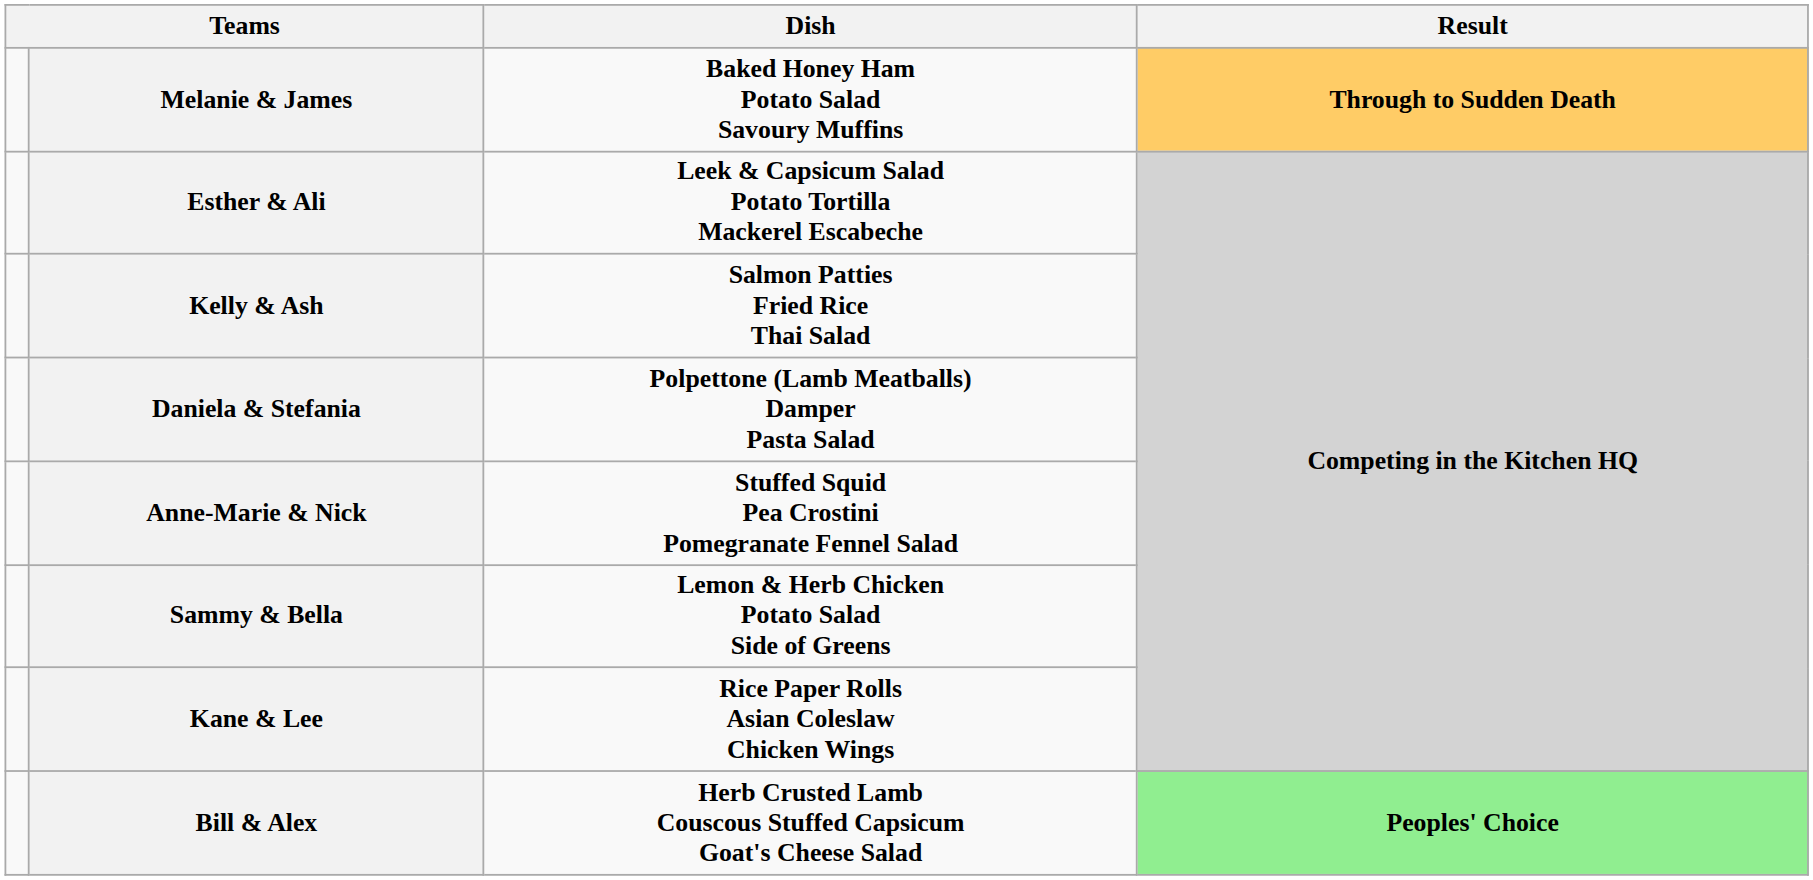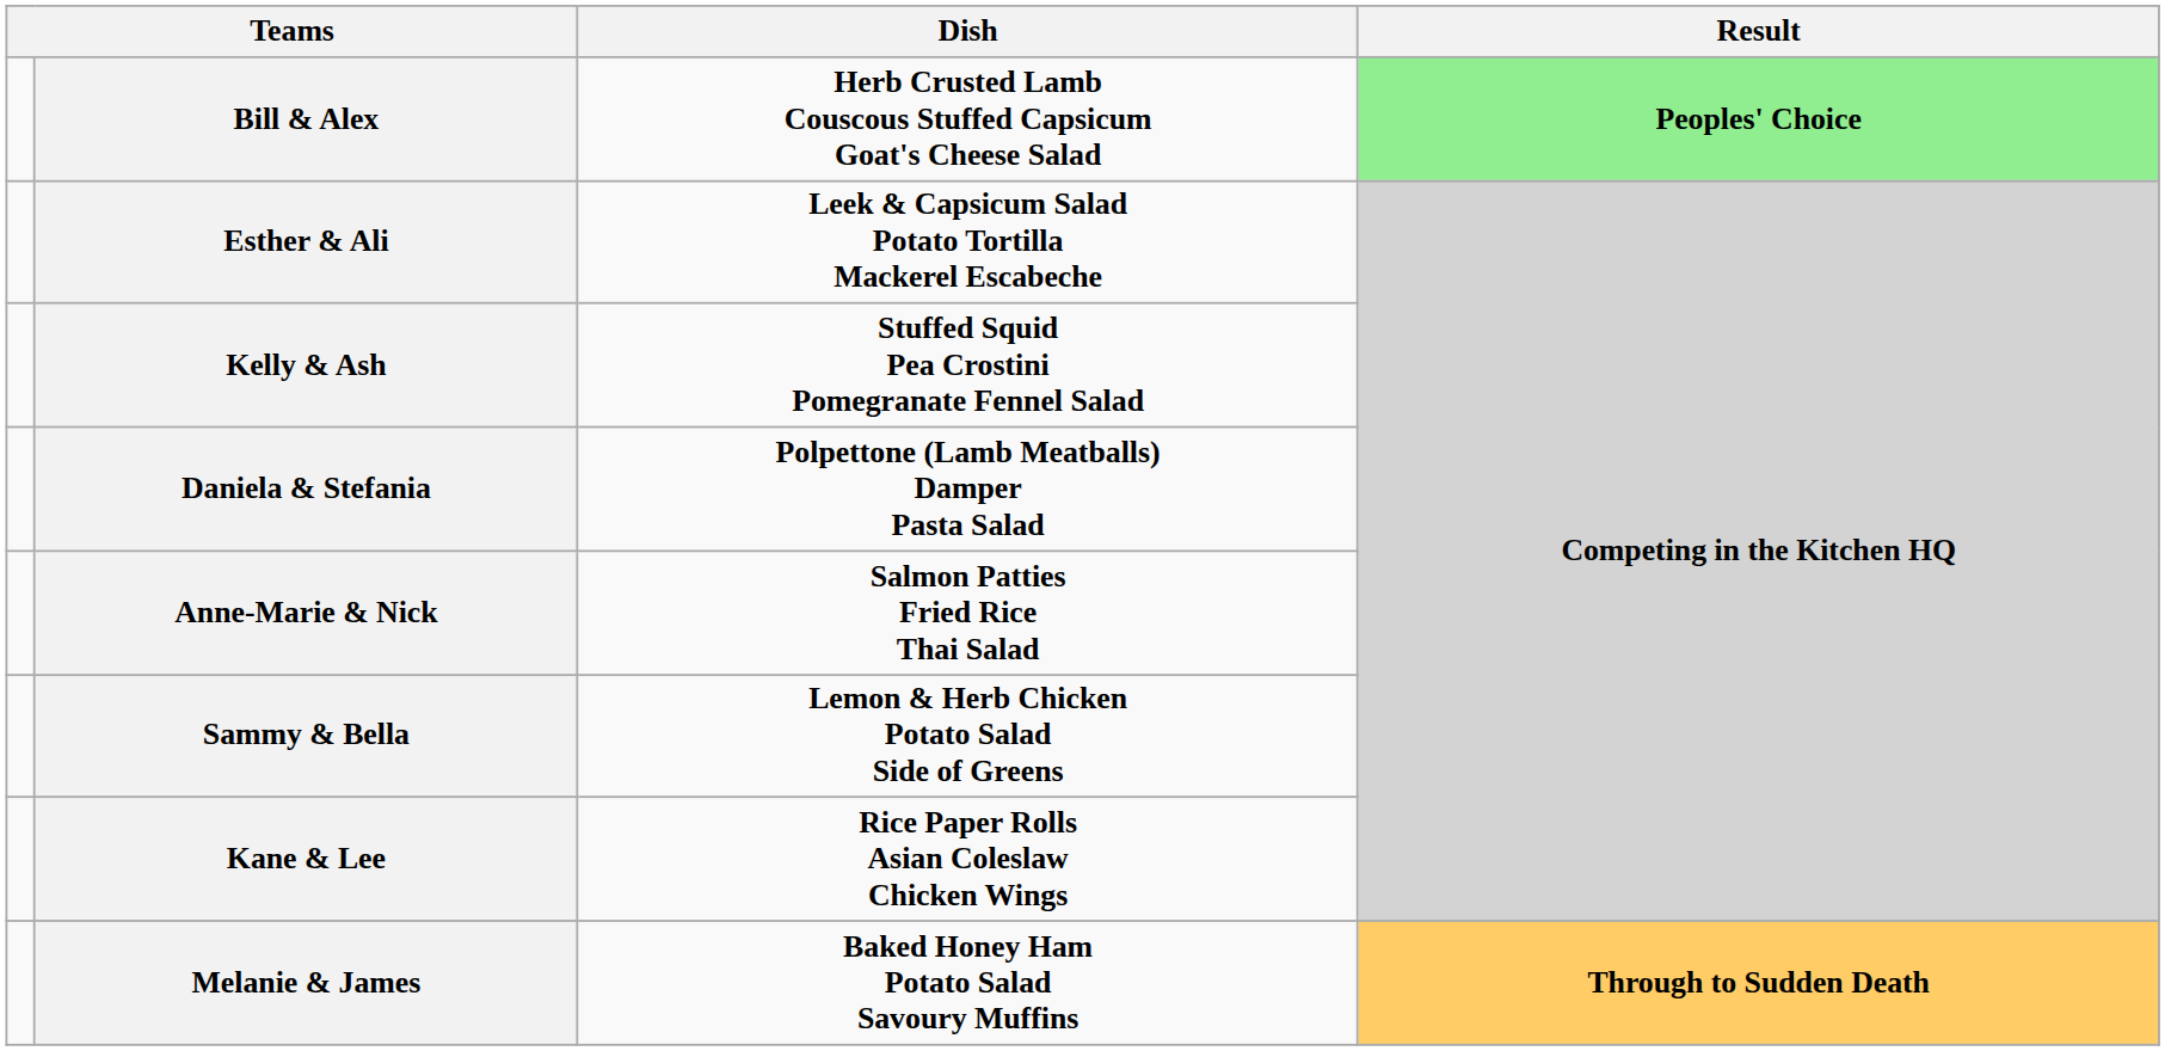 <table class="wikitable plainrowheaders" style="text-align:center; font-size:90%; width:70em; margin:1em auto;">
 <tr>
 <th colspan="2">Teams</th>
 <th>Dish</th>
 <th>Result</th>
 </tr>
 <tr>
 <td></td>
-<th>Melanie & James</th>
-<td><strong>Baked Honey Ham <br> Potato Salad <br> Savoury Muffins </strong></td>
-<td align=centre bgcolor=#FFCC66><strong>Through to Sudden Death</strong></td>
+<th>Bill & Alex</th>
+<td><strong>Herb Crusted Lamb <br> Couscous Stuffed Capsicum <br> Goat's Cheese Salad</strong></td>
+<td align=centre bgcolor=lightgreen><strong>Peoples' Choice</strong></td>
 </tr>
 <tr>
 <td></td>
 <th>Esther & Ali</th>
 <td><strong>Leek & Capsicum Salad <br> Potato Tortilla <br> Mackerel Escabeche </strong></td>
 <td align=centre bgcolor=lightgray rowspan=6><strong>Competing in the Kitchen HQ</strong></td>
 </tr>
 <tr>
 <td></td>
 <th>Kelly & Ash</th>
-<td><strong>Salmon Patties <br>Fried Rice <br>Thai Salad</strong></td>
+<td><strong>Stuffed Squid <br> Pea Crostini <br> Pomegranate Fennel Salad</strong></td>
 </tr>
 <tr>
 <td></td>
 <th>Daniela & Stefania</th>
 <td><strong>Polpettone (Lamb Meatballs) <br> Damper <br> Pasta Salad</strong></td>
 </tr>
 <tr>
 <td></td>
 <th>Anne-Marie & Nick</th>
-<td><strong>Stuffed Squid <br> Pea Crostini <br> Pomegranate Fennel Salad</strong></td>
+<td><strong>Salmon Patties <br>Fried Rice <br>Thai Salad</strong></td>
 </tr>
 <tr>
 <td></td>
 <th>Sammy & Bella</th>
 <td><strong>Lemon & Herb Chicken <br> Potato Salad <br> Side of Greens</strong></td>
 </tr>
 <tr>
 <td></td>
 <th>Kane & Lee</th>
 <td><strong>Rice Paper Rolls <br> Asian Coleslaw <br> Chicken Wings</strong></td>
 </tr>
 <tr>
 <td></td>
-<th>Bill & Alex</th>
-<td><strong>Herb Crusted Lamb <br> Couscous Stuffed Capsicum <br> Goat's Cheese Salad</strong></td>
-<td align=centre bgcolor=lightgreen><strong>Peoples' Choice</strong></td>
+<th>Melanie & James</th>
+<td><strong>Baked Honey Ham <br> Potato Salad <br> Savoury Muffins </strong></td>
+<td align=centre bgcolor=#FFCC66><strong>Through to Sudden Death</strong></td>
 </tr>
 </table>
